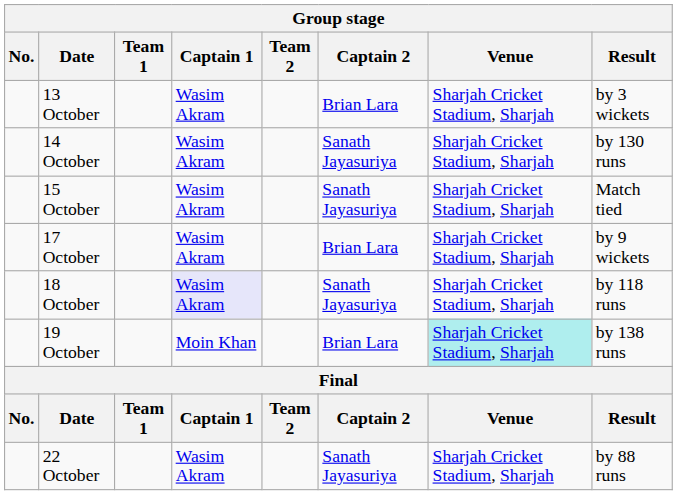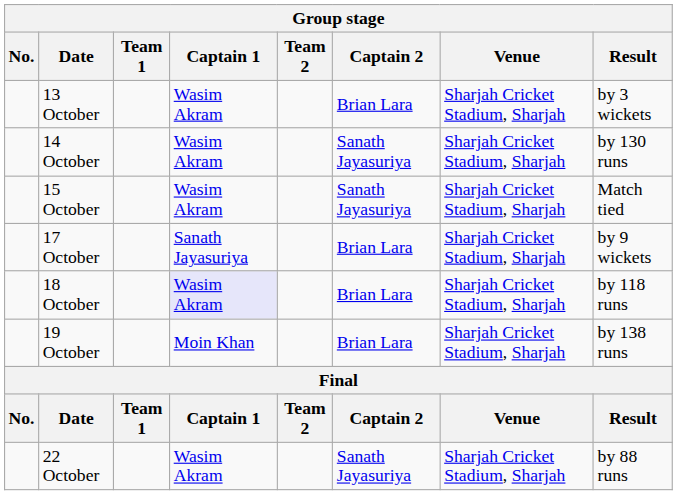 <table class="wikitable">
 <tr>
 <th colspan="9">Group stage</th>
 </tr>
 <tr>
 <th>No.</th>
 <th>Date</th>
 <th>Team 1</th>
 <th>Captain 1</th>
 <th>Team 2</th>
 <th>Captain 2</th>
 <th>Venue</th>
 <th>Result</th>
 </tr>
 <tr>
 <td></td>
 <td>13 October</td>
 <td></td>
 <td><a href='#'>Wasim Akram</a></td>
 <td></td>
 <td><a href='#'>Brian Lara</a></td>
 <td><a href='#'>Sharjah Cricket Stadium</a>, <a href='#'>Sharjah</a></td>
 <td> by 3 wickets</td>
 </tr>
 <tr>
 <td></td>
 <td>14 October</td>
 <td></td>
 <td><a href='#'>Wasim Akram</a></td>
 <td></td>
 <td><a href='#'>Sanath Jayasuriya</a></td>
 <td><a href='#'>Sharjah Cricket Stadium</a>, <a href='#'>Sharjah</a></td>
 <td> by 130 runs</td>
 </tr>
 <tr>
 <td></td>
 <td>15 October</td>
 <td></td>
 <td><a href='#'>Wasim Akram</a></td>
 <td></td>
 <td><a href='#'>Sanath Jayasuriya</a></td>
 <td><a href='#'>Sharjah Cricket Stadium</a>, <a href='#'>Sharjah</a></td>
 <td>Match tied</td>
 </tr>
 <tr>
 <td></td>
 <td>17 October</td>
 <td></td>
-<td><a href='#'>Wasim Akram</a></td>
+<td><a href='#'>Sanath Jayasuriya</a></td>
 <td></td>
 <td><a href='#'>Brian Lara</a></td>
 <td><a href='#'>Sharjah Cricket Stadium</a>, <a href='#'>Sharjah</a></td>
 <td> by 9 wickets</td>
 </tr>
 <tr>
 <td></td>
 <td>18 October</td>
 <td></td>
 <td style="background: lavender;"><a href='#'>Wasim Akram</a></td>
 <td></td>
-<td><a href='#'>Sanath Jayasuriya</a></td>
+<td><a href='#'>Brian Lara</a></td>
 <td><a href='#'>Sharjah Cricket Stadium</a>, <a href='#'>Sharjah</a></td>
 <td> by 118 runs</td>
 </tr>
 <tr>
 <td></td>
 <td>19 October</td>
 <td></td>
 <td><a href='#'>Moin Khan</a></td>
 <td></td>
 <td><a href='#'>Brian Lara</a></td>
-<td style="background: paleturquoise;"><a href='#'>Sharjah Cricket Stadium</a>, <a href='#'>Sharjah</a></td>
+<td><a href='#'>Sharjah Cricket Stadium</a>, <a href='#'>Sharjah</a></td>
 <td> by 138 runs</td>
 </tr>
 <tr>
 <th colspan="9">Final</th>
 </tr>
 <tr>
 <th>No.</th>
 <th>Date</th>
 <th>Team 1</th>
 <th>Captain 1</th>
 <th>Team 2</th>
 <th>Captain 2</th>
 <th>Venue</th>
 <th>Result</th>
 </tr>
 <tr>
 <td></td>
 <td>22 October</td>
 <td></td>
 <td><a href='#'>Wasim Akram</a></td>
 <td></td>
 <td><a href='#'>Sanath Jayasuriya</a></td>
 <td><a href='#'>Sharjah Cricket Stadium</a>, <a href='#'>Sharjah</a></td>
 <td> by 88 runs</td>
 </tr>
 </table>
